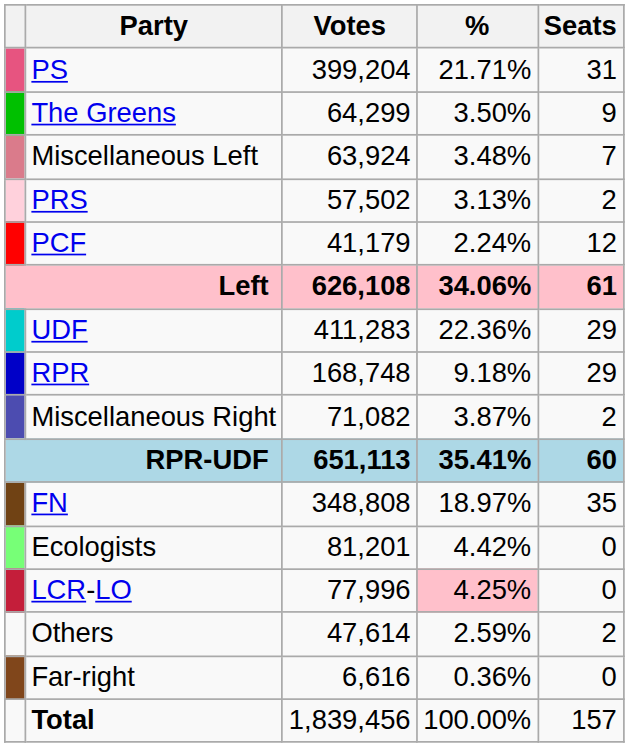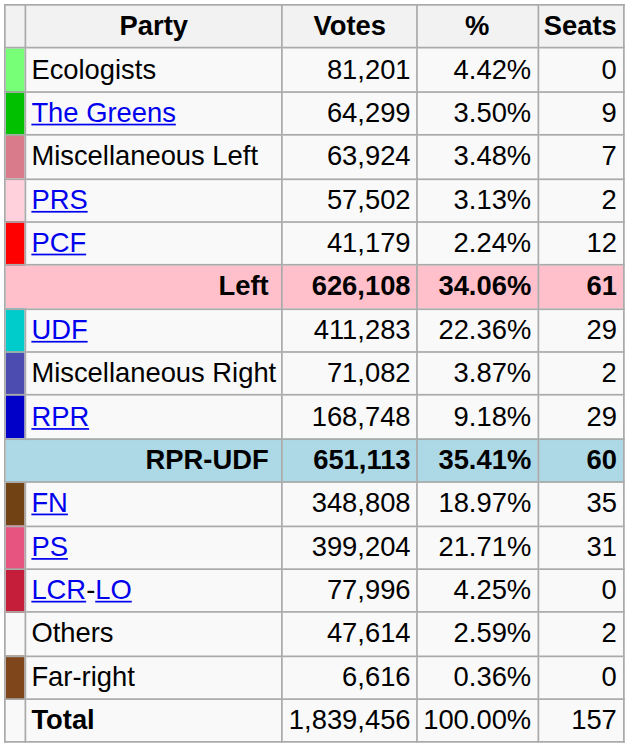 <table class="wikitable" style="text-align:right">
 <tr>
 <th></th>
 <th>Party</th>
 <th>Votes</th>
 <th>%</th>
 <th>Seats</th>
 </tr>
 <tr>
-<td bgcolor="#E75480"> </td>
-<td align=left><a href='#'>PS</a></td>
-<td>399,204</td>
-<td>21.71%</td>
-<td>31</td>
+<td bgcolor="#77ff77"></td>
+<td align=left>Ecologists</td>
+<td>81,201</td>
+<td>4.42%</td>
+<td>0</td>
 </tr>
 <tr>
 <td bgcolor="#00c000"> </td>
 <td align=left><a href='#'>The Greens</a></td>
 <td>64,299</td>
 <td>3.50%</td>
 <td>9</td>
 </tr>
 <tr>
 <td bgcolor="#DA7B8B"> </td>
 <td align=left>Miscellaneous Left</td>
 <td>63,924</td>
 <td>3.48%</td>
 <td>7</td>
 </tr>
 <tr>
 <td bgcolor="#FFD1DC"> </td>
 <td align=left><a href='#'>PRS</a></td>
 <td>57,502</td>
 <td>3.13%</td>
 <td>2</td>
 </tr>
 <tr>
 <td bgcolor="RED"> </td>
 <td align=left><a href='#'>PCF</a></td>
 <td>41,179</td>
 <td>2.24%</td>
 <td>12</td>
 </tr>
 <tr bgcolor="pink">
 <td colspan=2><strong>Left</strong> </td>
 <td><strong>626,108</strong></td>
 <td><strong>34.06%</strong></td>
 <td><strong>61</strong></td>
 </tr>
 <tr>
 <td bgcolor="#00CCCC"> </td>
 <td align=left><a href='#'>UDF</a></td>
 <td>411,283</td>
 <td>22.36%</td>
 <td>29</td>
 </tr>
 <tr>
+<td bgcolor="#4C4CB0"> </td>
+<td align=left>Miscellaneous Right</td>
+<td>71,082</td>
+<td>3.87%</td>
+<td>2</td>
+</tr>
+<tr>
 <td bgcolor="#0000c8"> </td>
 <td align=left><a href='#'>RPR</a></td>
 <td>168,748</td>
 <td>9.18%</td>
 <td>29</td>
-</tr>
-<tr>
-<td bgcolor="#4C4CB0"> </td>
-<td align=left>Miscellaneous Right</td>
-<td>71,082</td>
-<td>3.87%</td>
-<td>2</td>
 </tr>
 <tr bgcolor="lightblue">
 <td colspan=2><strong>RPR-UDF</strong> </td>
 <td><strong>651,113</strong></td>
 <td><strong>35.41%</strong></td>
 <td><strong>60</strong></td>
 </tr>
 <tr>
 <td bgcolor="#704214"> </td>
 <td align=left><a href='#'>FN</a></td>
 <td>348,808</td>
 <td>18.97%</td>
 <td>35</td>
 </tr>
 <tr>
-<td bgcolor="#77ff77"></td>
-<td align=left>Ecologists</td>
-<td>81,201</td>
-<td>4.42%</td>
-<td>0</td>
+<td bgcolor="#E75480"> </td>
+<td align=left><a href='#'>PS</a></td>
+<td>399,204</td>
+<td>21.71%</td>
+<td>31</td>
 </tr>
 <tr>
 <td bgcolor="#C41E3A"> </td>
 <td align=left><a href='#'>LCR</a>-<a href='#'>LO</a></td>
 <td>77,996</td>
-<td style="background: pink;">4.25%</td>
+<td>4.25%</td>
 <td>0</td>
 </tr>
 <tr>
 <td></td>
 <td align=left>Others</td>
 <td>47,614</td>
 <td>2.59%</td>
 <td>2</td>
 </tr>
 <tr>
 <td bgcolor="#80461B"> </td>
 <td align=left>Far-right</td>
 <td>6,616</td>
 <td>0.36%</td>
 <td>0</td>
 </tr>
 <tr>
 <td></td>
 <td align=left><strong>Total</strong></td>
 <td>1,839,456</td>
 <td>100.00%</td>
 <td>157</td>
 </tr>
 </table>
